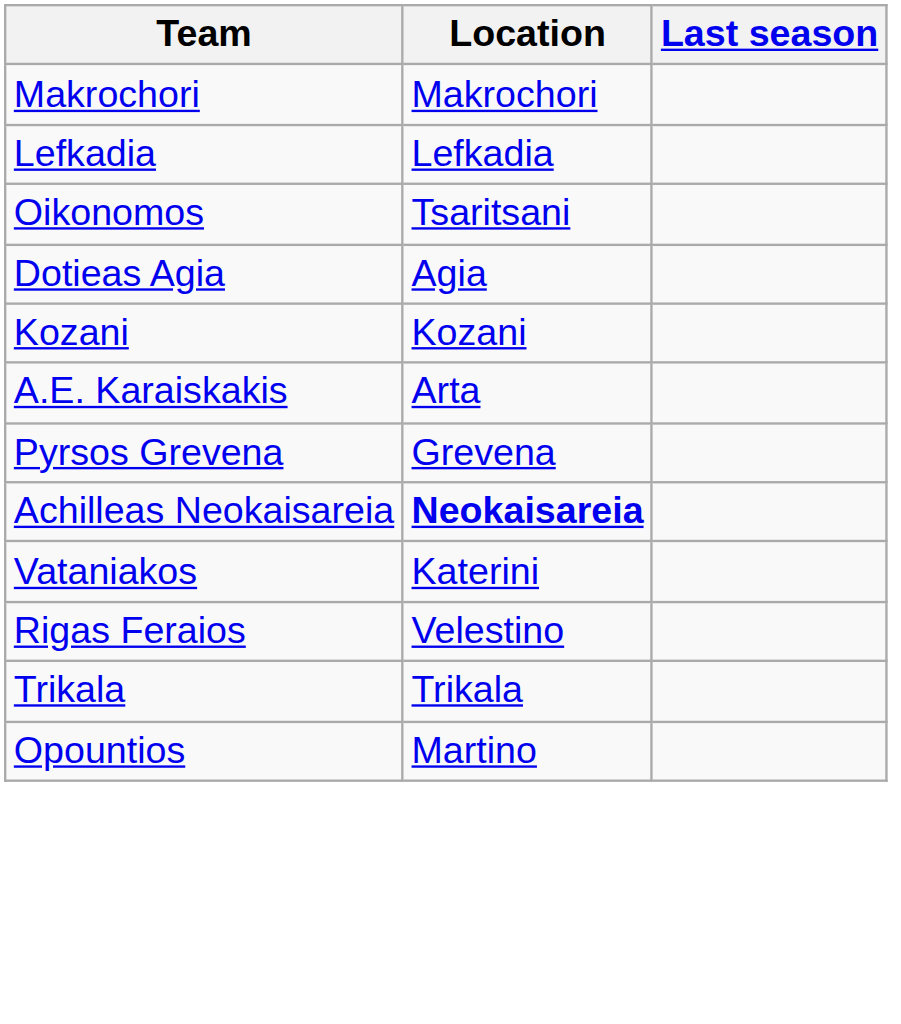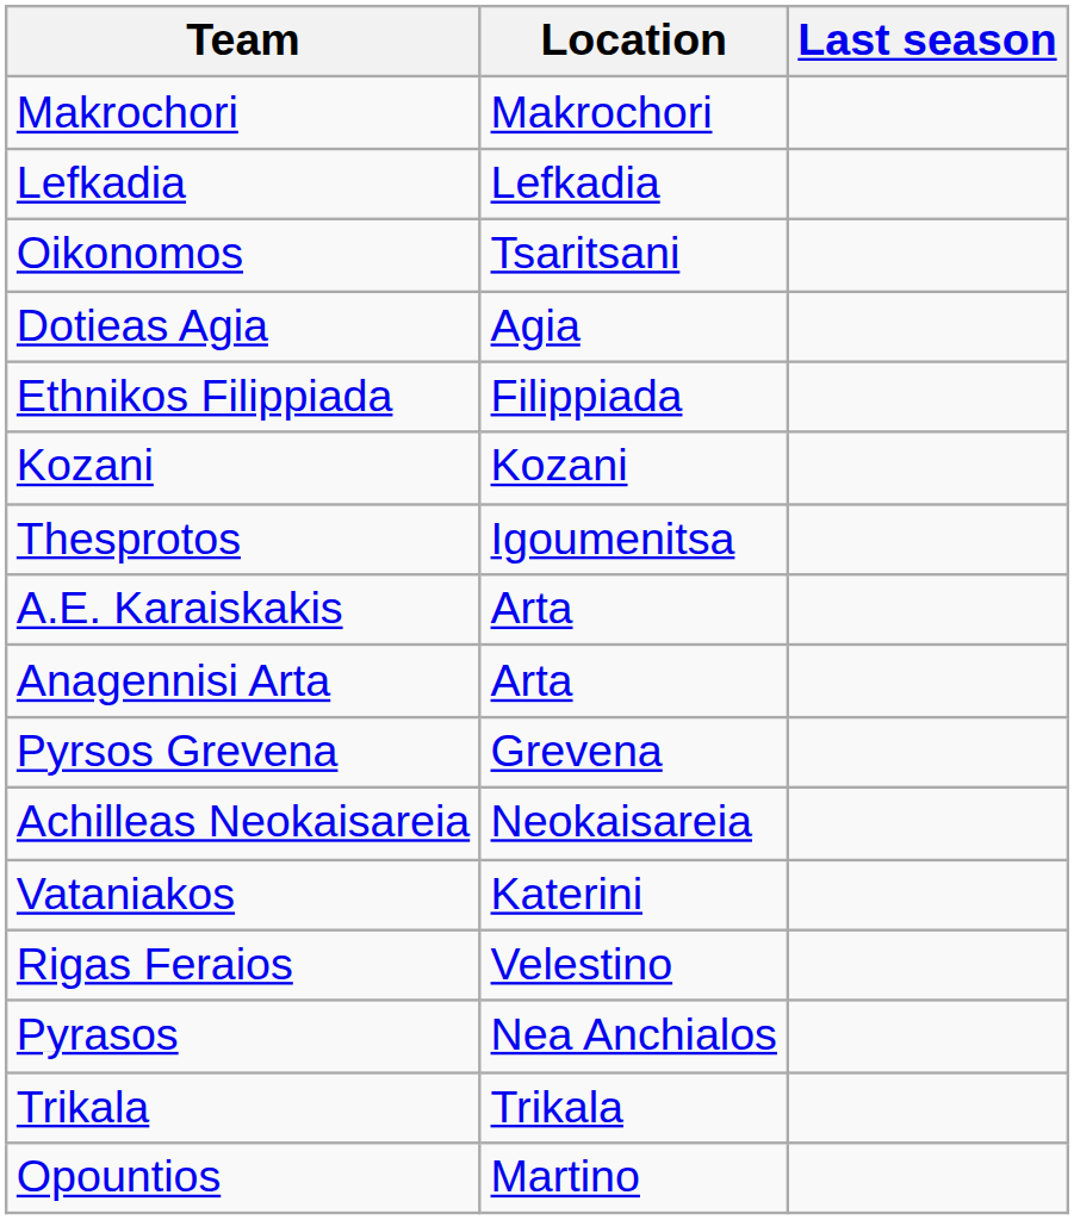 <table class="wikitable sortable">
 <tr>
 <th>Team</th>
 <th>Location</th>
 <th><a href='#'>Last season</a></th>
 </tr>
 <tr>
 <td><a href='#'>Makrochori</a></td>
 <td><a href='#'>Makrochori</a></td>
 <td></td>
 </tr>
 <tr>
 <td><a href='#'>Lefkadia</a></td>
 <td><a href='#'>Lefkadia</a></td>
 <td></td>
 </tr>
 <tr>
 <td><a href='#'>Oikonomos</a></td>
 <td><a href='#'>Tsaritsani</a></td>
 <td></td>
 </tr>
 <tr>
 <td><a href='#'>Dotieas Agia</a></td>
 <td><a href='#'>Agia</a></td>
 <td></td>
 </tr>
 <tr>
+<td><a href='#'>Ethnikos Filippiada</a></td>
+<td><a href='#'>Filippiada</a></td>
+<td></td>
+</tr>
+<tr>
 <td><a href='#'>Kozani</a></td>
 <td><a href='#'>Kozani</a></td>
 <td></td>
 </tr>
 <tr>
+<td><a href='#'>Thesprotos</a></td>
+<td><a href='#'>Igoumenitsa</a></td>
+<td></td>
+</tr>
+<tr>
 <td><a href='#'>A.E. Karaiskakis</a></td>
+<td><a href='#'>Arta</a></td>
+<td></td>
+</tr>
+<tr>
+<td><a href='#'>Anagennisi Arta</a></td>
 <td><a href='#'>Arta</a></td>
 <td></td>
 </tr>
 <tr>
 <td><a href='#'>Pyrsos Grevena</a></td>
 <td><a href='#'>Grevena</a></td>
 <td></td>
 </tr>
 <tr>
 <td><a href='#'>Achilleas Neokaisareia</a></td>
-<td><strong><a href='#'>Neokaisareia</a></strong></td>
+<td><a href='#'>Neokaisareia</a></td>
 <td></td>
 </tr>
 <tr>
 <td><a href='#'>Vataniakos</a></td>
 <td><a href='#'>Katerini</a></td>
 <td></td>
 </tr>
 <tr>
 <td><a href='#'>Rigas Feraios</a></td>
 <td><a href='#'>Velestino</a></td>
 <td></td>
 </tr>
 <tr>
+<td><a href='#'>Pyrasos</a></td>
+<td><a href='#'>Nea Anchialos</a></td>
+<td></td>
+</tr>
+<tr>
 <td><a href='#'>Trikala</a></td>
 <td><a href='#'>Trikala</a></td>
 <td></td>
 </tr>
 <tr>
 <td><a href='#'>Opountios</a></td>
 <td><a href='#'>Martino</a></td>
 <td></td>
 </tr>
 </table>
